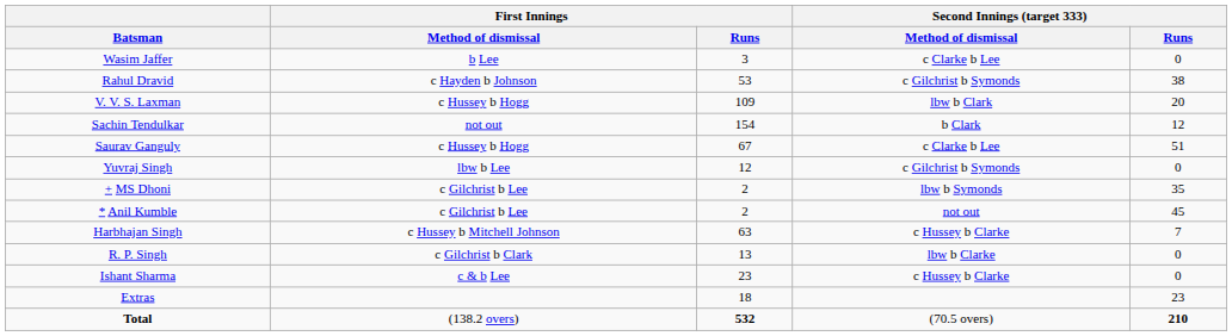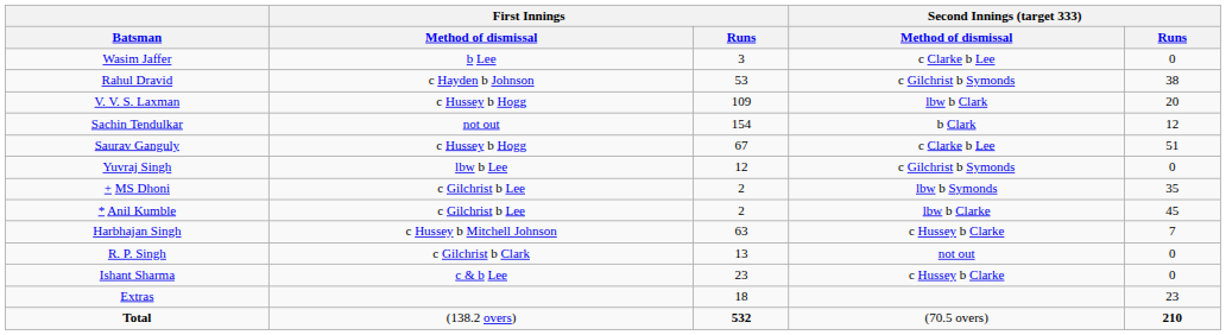 <table border="1" cellpadding="1" cellspacing="0" style="font-size: 85%; border: gray solid 1px; border-collapse: collapse; text-align: center; width: 100%;" class=wikitable>
 <tr>
 <th colspan="1"></th>
 <th colspan="2">First Innings</th>
 <th colspan="2">Second Innings (target 333)</th>
 </tr>
 <tr>
 <th><a href='#'>Batsman</a></th>
 <th><a href='#'>Method of dismissal</a></th>
 <th><a href='#'>Runs</a></th>
 <th><a href='#'>Method of dismissal</a></th>
 <th><a href='#'>Runs</a></th>
 </tr>
 <tr>
 <td><a href='#'>Wasim Jaffer</a></td>
 <td><a href='#'>b</a> <a href='#'>Lee</a></td>
 <td>3</td>
 <td>c <a href='#'>Clarke</a> b <a href='#'>Lee</a></td>
 <td>0</td>
 </tr>
 <tr>
 <td><a href='#'>Rahul Dravid</a></td>
 <td>c <a href='#'>Hayden</a> b <a href='#'>Johnson</a></td>
 <td>53</td>
 <td>c <a href='#'>Gilchrist</a> b <a href='#'>Symonds</a></td>
 <td>38</td>
 </tr>
 <tr>
 <td><a href='#'>V. V. S. Laxman</a></td>
 <td>c <a href='#'>Hussey</a> b <a href='#'>Hogg</a></td>
 <td>109</td>
 <td><a href='#'>lbw</a> b <a href='#'>Clark</a></td>
 <td>20</td>
 </tr>
 <tr>
 <td><a href='#'>Sachin Tendulkar</a></td>
 <td><a href='#'>not out</a></td>
 <td>154</td>
 <td>b <a href='#'>Clark</a></td>
 <td>12</td>
 </tr>
 <tr>
 <td><a href='#'>Saurav Ganguly</a></td>
 <td>c <a href='#'>Hussey</a> b <a href='#'>Hogg</a></td>
 <td>67</td>
 <td>c <a href='#'>Clarke</a> b <a href='#'>Lee</a></td>
 <td>51</td>
 </tr>
 <tr>
 <td><a href='#'>Yuvraj Singh</a></td>
 <td><a href='#'>lbw</a> b <a href='#'>Lee</a></td>
 <td>12</td>
 <td>c <a href='#'>Gilchrist</a> b <a href='#'>Symonds</a></td>
 <td>0</td>
 </tr>
 <tr>
 <td><a href='#'>+</a> <a href='#'>MS Dhoni</a></td>
 <td>c <a href='#'>Gilchrist</a> b <a href='#'>Lee</a></td>
 <td>2</td>
 <td><a href='#'>lbw</a> b <a href='#'>Symonds</a></td>
 <td>35</td>
 </tr>
 <tr>
 <td><a href='#'>*</a> <a href='#'>Anil Kumble</a></td>
 <td>c <a href='#'>Gilchrist</a> b <a href='#'>Lee</a></td>
 <td>2</td>
-<td><a href='#'>not out</a></td>
+<td><a href='#'>lbw</a> b <a href='#'>Clarke</a></td>
 <td>45</td>
 </tr>
 <tr>
 <td><a href='#'>Harbhajan Singh</a></td>
 <td>c <a href='#'>Hussey</a> b <a href='#'>Mitchell Johnson</a></td>
 <td>63</td>
 <td>c <a href='#'>Hussey</a> b <a href='#'>Clarke</a></td>
 <td>7</td>
 </tr>
 <tr>
 <td><a href='#'>R. P. Singh</a></td>
 <td>c <a href='#'>Gilchrist</a> b <a href='#'>Clark</a></td>
 <td>13</td>
-<td><a href='#'>lbw</a> b <a href='#'>Clarke</a></td>
+<td><a href='#'>not out</a></td>
 <td>0</td>
 </tr>
 <tr>
 <td><a href='#'>Ishant Sharma</a></td>
 <td><a href='#'>c & b</a> <a href='#'>Lee</a></td>
 <td>23</td>
 <td>c <a href='#'>Hussey</a> b <a href='#'>Clarke</a></td>
 <td>0</td>
 </tr>
 <tr>
 <td><a href='#'>Extras</a></td>
 <td></td>
 <td>18</td>
 <td></td>
 <td>23</td>
 </tr>
 <tr>
 <td><strong>Total</strong></td>
 <td>(138.2 <a href='#'>overs</a>)</td>
 <td><strong>532</strong></td>
 <td>(70.5 overs)</td>
 <td><strong>210</strong></td>
 </tr>
 </table>
